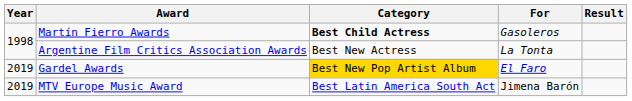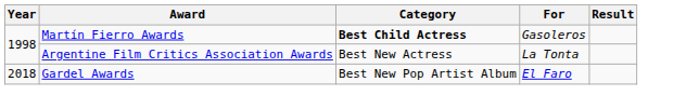 <table class="wikitable" style="font-size:90%;">
 <tr>
 <th>Year</th>
 <th>Award</th>
 <th>Category</th>
 <th>For</th>
 <th>Result</th>
 </tr>
 <tr>
 <td rowspan="2">1998</td>
 <td><a href='#'>Martín Fierro Awards</a></td>
 <td><strong>Best Child Actress</strong></td>
 <td><em>Gasoleros</em></td>
 <td></td>
 </tr>
 <tr>
 <td><a href='#'>Argentine Film Critics Association Awards</a></td>
 <td>Best New Actress</td>
 <td><em>La Tonta</em></td>
 <td></td>
 </tr>
 <tr>
-<td>2019</td>
+<td>2018</td>
 <td><a href='#'>Gardel Awards</a></td>
-<td style="background: gold;">Best New Pop Artist Album</td>
+<td>Best New Pop Artist Album</td>
 <td><em><a href='#'>El Faro</a></em></td>
 <td></td>
 </tr>
-<tr>
-<td>2019</td>
-<td><a href='#'>MTV Europe Music Award</a></td>
-<td><a href='#'>Best Latin America South Act</a></td>
-<td>Jimena Barón</td>
-<td></td>
-</tr>
 </table>
